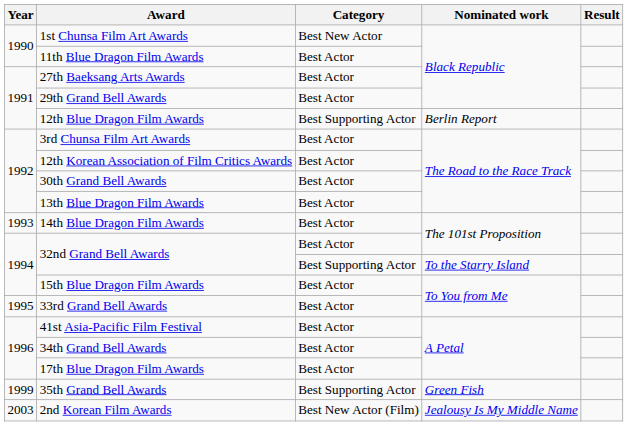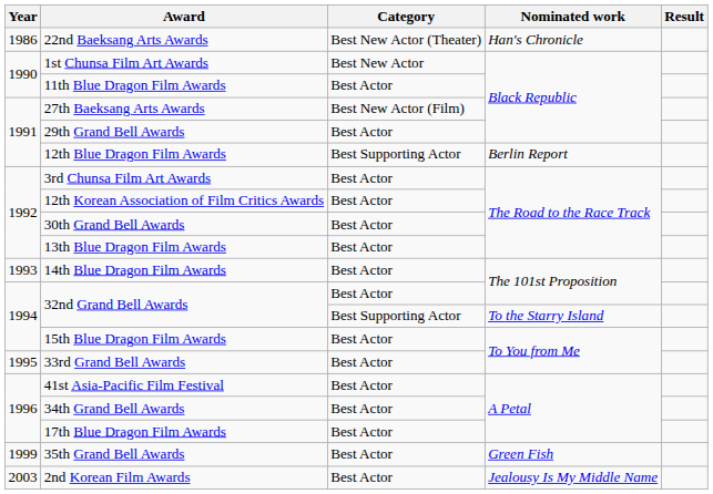 <table class="wikitable sortable">
 <tr>
 <th>Year</th>
 <th>Award</th>
 <th>Category</th>
 <th>Nominated work</th>
 <th>Result</th>
+</tr>
+<tr>
+<td>1986</td>
+<td>22nd <a href='#'>Baeksang Arts Awards</a></td>
+<td>Best New Actor (Theater)</td>
+<td><em>Han's Chronicle</em></td>
+<td></td>
 </tr>
 <tr>
 <td rowspan=2>1990</td>
 <td>1st <a href='#'>Chunsa Film Art Awards</a></td>
 <td>Best New Actor</td>
 <td rowspan=4><em><a href='#'>Black Republic</a></em></td>
 <td></td>
 </tr>
 <tr>
 <td>11th <a href='#'>Blue Dragon Film Awards</a></td>
 <td>Best Actor</td>
 <td></td>
 </tr>
 <tr>
 <td rowspan=3>1991</td>
 <td>27th <a href='#'>Baeksang Arts Awards</a></td>
-<td>Best Actor</td>
+<td>Best New Actor (Film)</td>
 <td></td>
 </tr>
 <tr>
 <td>29th <a href='#'>Grand Bell Awards</a></td>
 <td>Best Actor</td>
 <td></td>
 </tr>
 <tr>
 <td>12th <a href='#'>Blue Dragon Film Awards</a></td>
 <td>Best Supporting Actor</td>
 <td><em>Berlin Report</em></td>
 <td></td>
 </tr>
 <tr>
 <td rowspan=4>1992</td>
 <td>3rd <a href='#'>Chunsa Film Art Awards</a></td>
 <td>Best Actor</td>
 <td rowspan=4><em><a href='#'>The Road to the Race Track</a></em></td>
 <td></td>
 </tr>
 <tr>
 <td>12th <a href='#'>Korean Association of Film Critics Awards</a></td>
 <td>Best Actor</td>
 <td></td>
 </tr>
 <tr>
 <td>30th <a href='#'>Grand Bell Awards</a></td>
 <td>Best Actor</td>
 <td></td>
 </tr>
 <tr>
 <td>13th <a href='#'>Blue Dragon Film Awards</a></td>
 <td>Best Actor</td>
 <td></td>
 </tr>
 <tr>
 <td>1993</td>
 <td>14th <a href='#'>Blue Dragon Film Awards</a></td>
 <td>Best Actor</td>
 <td rowspan=2><em>The 101st Proposition</em></td>
 <td></td>
 </tr>
 <tr>
 <td rowspan=3>1994</td>
 <td rowspan=2>32nd <a href='#'>Grand Bell Awards</a></td>
 <td>Best Actor</td>
 <td></td>
 </tr>
 <tr>
 <td>Best Supporting Actor</td>
 <td><em><a href='#'>To the Starry Island</a></em></td>
 <td></td>
 </tr>
 <tr>
 <td>15th <a href='#'>Blue Dragon Film Awards</a></td>
 <td>Best Actor</td>
 <td rowspan=2><em><a href='#'>To You from Me</a></em></td>
 <td></td>
 </tr>
 <tr>
 <td>1995</td>
 <td>33rd <a href='#'>Grand Bell Awards</a></td>
 <td>Best Actor</td>
 <td></td>
 </tr>
 <tr>
 <td rowspan=3>1996</td>
 <td>41st <a href='#'>Asia-Pacific Film Festival</a></td>
 <td>Best Actor</td>
 <td rowspan=3><em><a href='#'>A Petal</a></em></td>
 <td></td>
 </tr>
 <tr>
 <td>34th <a href='#'>Grand Bell Awards</a></td>
 <td>Best Actor</td>
 <td></td>
 </tr>
 <tr>
 <td>17th <a href='#'>Blue Dragon Film Awards</a></td>
 <td>Best Actor</td>
 <td></td>
 </tr>
 <tr>
 <td>1999</td>
 <td>35th <a href='#'>Grand Bell Awards</a></td>
-<td>Best Supporting Actor</td>
+<td>Best Actor</td>
 <td><em><a href='#'>Green Fish</a></em></td>
 <td></td>
 </tr>
 <tr>
 <td>2003</td>
 <td>2nd <a href='#'>Korean Film Awards</a></td>
-<td>Best New Actor (Film)</td>
+<td>Best Actor</td>
 <td><em><a href='#'>Jealousy Is My Middle Name</a></em></td>
 <td></td>
 </tr>
 </table>
